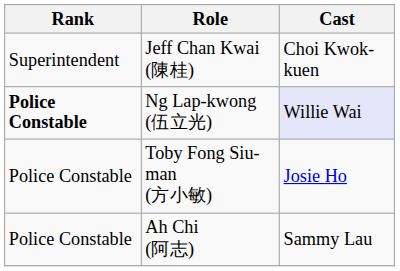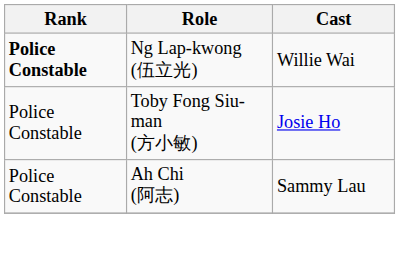 <table class="wikitable" width="55%">
 <tr>
 <th style="width:25%">Rank</th>
 <th style="width:30%">Role</th>
 <th style="width:25%">Cast</th>
 </tr>
 <tr>
-<td>Superintendent</td>
-<td>Jeff Chan Kwai<br>(陳桂)</td>
-<td>Choi Kwok-kuen</td>
-</tr>
-<tr>
 <td><strong>Police Constable</strong></td>
 <td>Ng Lap-kwong<br>(伍立光)</td>
-<td style="background: lavender;">Willie Wai</td>
+<td>Willie Wai</td>
 </tr>
 <tr>
 <td>Police Constable</td>
 <td>Toby Fong Siu-man<br>(方小敏)</td>
 <td><a href='#'>Josie Ho</a></td>
 </tr>
 <tr>
 <td>Police Constable</td>
 <td>Ah Chi<br>(阿志)</td>
 <td>Sammy Lau</td>
 </tr>
 <tr>
 </tr>
 </table>
